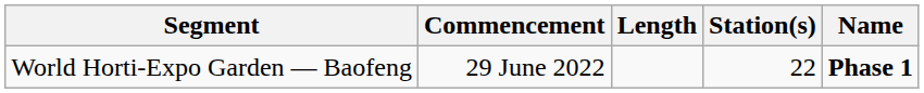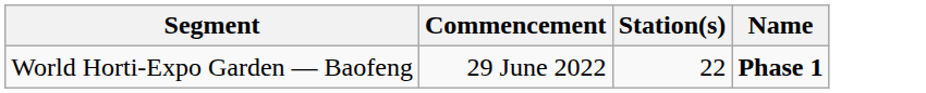 <table class="wikitable" style="border-collapse: collapse; text-align: right;">
 <tr>
 <th>Segment</th>
 <th>Commencement</th>
-<th>Length</th>
 <th>Station(s)</th>
 <th>Name</th>
 </tr>
 <tr>
 <td style="text-align: left;">World Horti-Expo Garden — Baofeng</td>
 <td>29 June 2022</td>
-<td></td>
 <td>22</td>
 <td style="text-align: left;"><strong>Phase 1</strong></td>
 </tr>
 </table>
